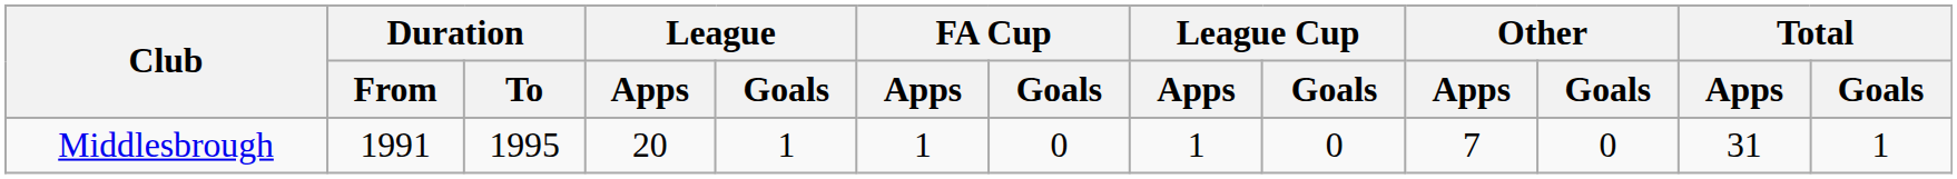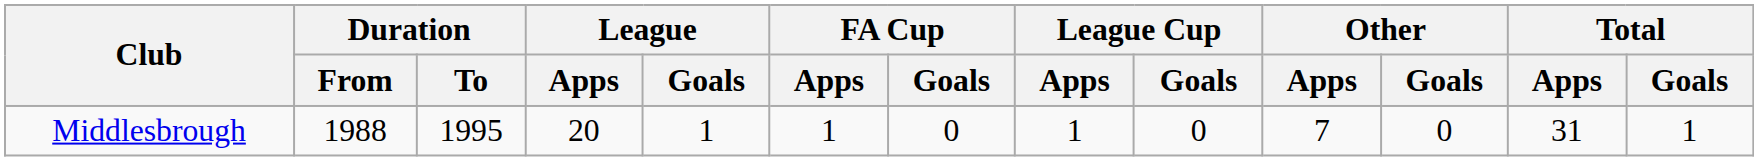 <table class="wikitable plainrowheaders" style="text-align:center; width:100%">
 <tr>
 <th rowspan=2>Club</th>
 <th colspan=2>Duration</th>
 <th colspan=2>League</th>
 <th colspan=2>FA Cup</th>
 <th colspan=2>League Cup</th>
 <th colspan=2>Other</th>
 <th colspan=2>Total</th>
 </tr>
 <tr>
 <th>From</th>
 <th>To</th>
 <th>Apps</th>
 <th>Goals</th>
 <th>Apps</th>
 <th>Goals</th>
 <th>Apps</th>
 <th>Goals</th>
 <th>Apps</th>
 <th>Goals</th>
 <th>Apps</th>
 <th>Goals</th>
 </tr>
 <tr>
 <td><a href='#'>Middlesbrough</a></td>
-<td>1991</td>
+<td>1988</td>
 <td>1995</td>
 <td>20</td>
 <td>1</td>
 <td>1</td>
 <td>0</td>
 <td>1</td>
 <td>0</td>
 <td>7</td>
 <td>0</td>
 <td>31</td>
 <td>1</td>
 </tr>
 </table>
